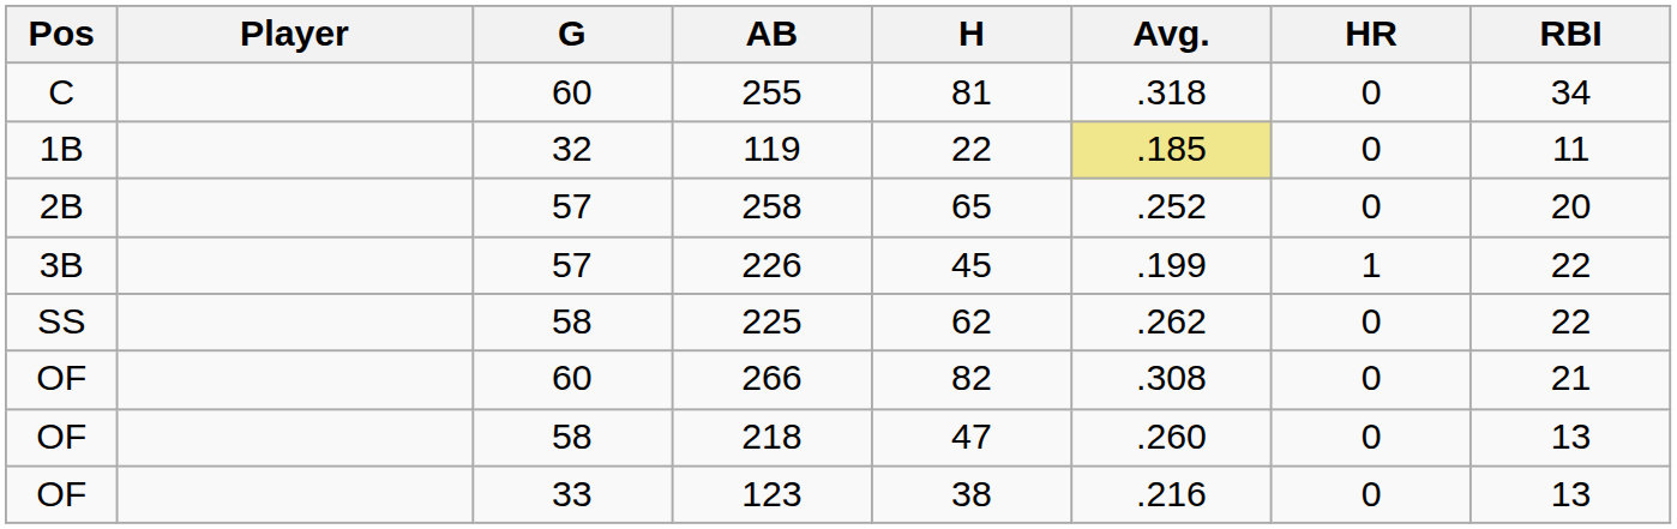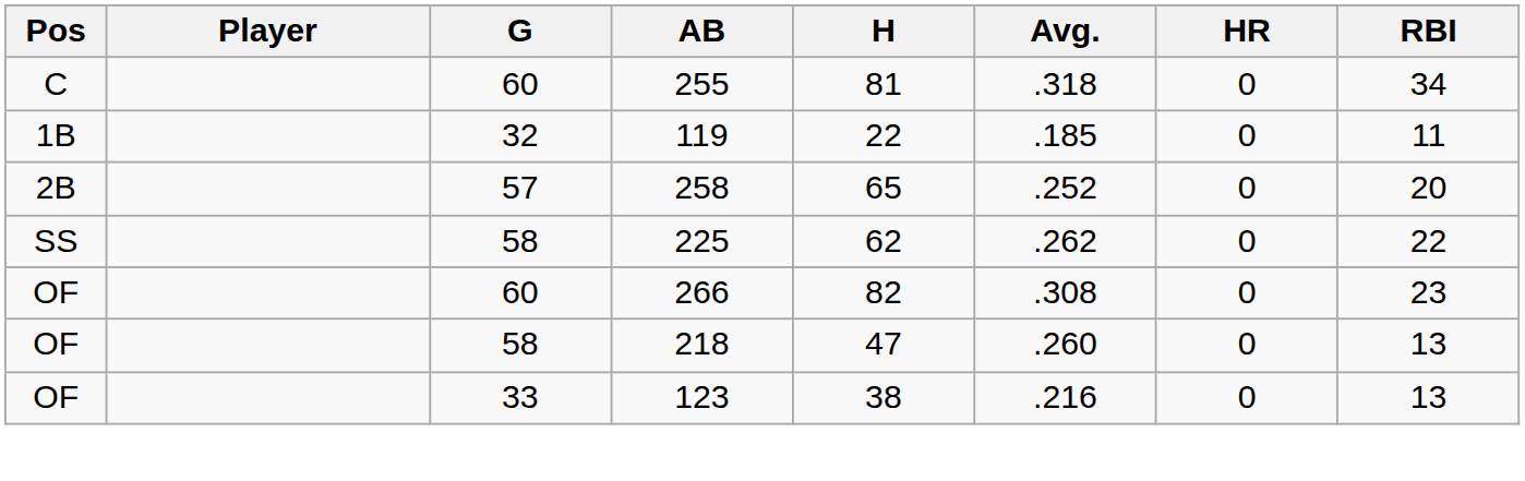 <table class="wikitable sortable">
 <tr>
 <th bgcolor="#DDDDFF" width="5%">Pos</th>
 <th bgcolor="#DDDDFF" width="16%">Player</th>
 <th bgcolor="#DDDDFF" width="9%">G</th>
 <th bgcolor="#DDDDFF" width="9%">AB</th>
 <th bgcolor="#DDDDFF" width="9%">H</th>
 <th bgcolor="#DDDDFF" width="9%">Avg.</th>
 <th bgcolor="#DDDDFF" width="9%">HR</th>
 <th bgcolor="#DDDDFF" width="9%">RBI</th>
 </tr>
 <tr align="center">
 <td>C</td>
 <td></td>
 <td>60</td>
 <td>255</td>
 <td>81</td>
 <td>.318</td>
 <td>0</td>
 <td>34</td>
 </tr>
 <tr align="center">
 <td>1B</td>
 <td></td>
 <td>32</td>
 <td>119</td>
 <td>22</td>
-<td style="background: khaki;">.185</td>
+<td>.185</td>
 <td>0</td>
 <td>11</td>
 </tr>
 <tr align="center">
 <td>2B</td>
 <td></td>
 <td>57</td>
 <td>258</td>
 <td>65</td>
 <td>.252</td>
 <td>0</td>
 <td>20</td>
-</tr>
-<tr align="center">
-<td>3B</td>
-<td></td>
-<td>57</td>
-<td>226</td>
-<td>45</td>
-<td>.199</td>
-<td>1</td>
-<td>22</td>
 </tr>
 <tr align="center">
 <td>SS</td>
 <td></td>
 <td>58</td>
 <td>225</td>
 <td>62</td>
 <td>.262</td>
 <td>0</td>
 <td>22</td>
 </tr>
 <tr align="center">
 <td>OF</td>
 <td></td>
 <td>60</td>
 <td>266</td>
 <td>82</td>
 <td>.308</td>
 <td>0</td>
-<td>21</td>
+<td>23</td>
 </tr>
 <tr align="center">
 <td>OF</td>
 <td></td>
 <td>58</td>
 <td>218</td>
 <td>47</td>
 <td>.260</td>
 <td>0</td>
 <td>13</td>
 </tr>
 <tr align="center">
 <td>OF</td>
 <td></td>
 <td>33</td>
 <td>123</td>
 <td>38</td>
 <td>.216</td>
 <td>0</td>
 <td>13</td>
 </tr>
 </table>
